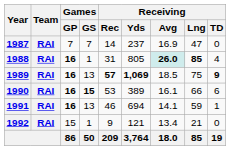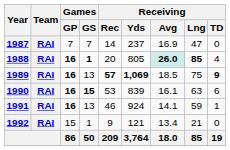 <table class="wikitable" style="text-align:center">
 <tr>
 <th rowspan="2">Year</th>
 <th rowspan="2">Team</th>
 <th colspan="2">Games</th>
 <th colspan="5">Receiving</th>
 </tr>
 <tr>
 <th>GP</th>
 <th>GS</th>
 <th>Rec</th>
 <th>Yds</th>
 <th>Avg</th>
 <th>Lng</th>
 <th>TD</th>
 </tr>
 <tr>
 <th><a href='#'>1987</a></th>
 <th><a href='#'>RAI</a></th>
 <td>7</td>
 <td>7</td>
 <td>14</td>
 <td>237</td>
 <td>16.9</td>
 <td>47</td>
 <td>0</td>
 </tr>
 <tr>
 <th><a href='#'>1988</a></th>
 <th><a href='#'>RAI</a></th>
 <td><strong>16</strong></td>
-<td>1</td>
-<td>31</td>
+<td><strong>1</strong></td>
+<td>20</td>
 <td>805</td>
 <td style="background:#cfecec; width:3em;"><strong>26.0</strong></td>
 <td><strong>85</strong></td>
 <td>4</td>
 </tr>
 <tr>
 <th><a href='#'>1989</a></th>
 <th><a href='#'>RAI</a></th>
 <td><strong>16</strong></td>
 <td>13</td>
 <td><strong>57</strong></td>
 <td><strong>1,069</strong></td>
 <td>18.5</td>
 <td>75</td>
 <td><strong>9</strong></td>
 </tr>
 <tr>
 <th><a href='#'>1990</a></th>
 <th><a href='#'>RAI</a></th>
 <td><strong>16</strong></td>
 <td><strong>15</strong></td>
 <td>53</td>
-<td>389</td>
+<td>839</td>
 <td>16.1</td>
-<td>66</td>
+<td>63</td>
 <td>6</td>
 </tr>
 <tr>
 <th><a href='#'>1991</a></th>
 <th><a href='#'>RAI</a></th>
 <td><strong>16</strong></td>
 <td>13</td>
 <td>46</td>
-<td>694</td>
+<td>924</td>
 <td>14.1</td>
 <td>59</td>
 <td>1</td>
 </tr>
 <tr>
 <th><a href='#'>1992</a></th>
 <th><a href='#'>RAI</a></th>
 <td>15</td>
 <td>1</td>
 <td>9</td>
 <td>121</td>
 <td>13.4</td>
 <td>21</td>
 <td>0</td>
 </tr>
 <tr>
 <th colspan="2"></th>
 <th>86</th>
 <th>50</th>
 <th>209</th>
 <th>3,764</th>
 <th>18.0</th>
 <th>85</th>
 <th>19</th>
 </tr>
 </table>
